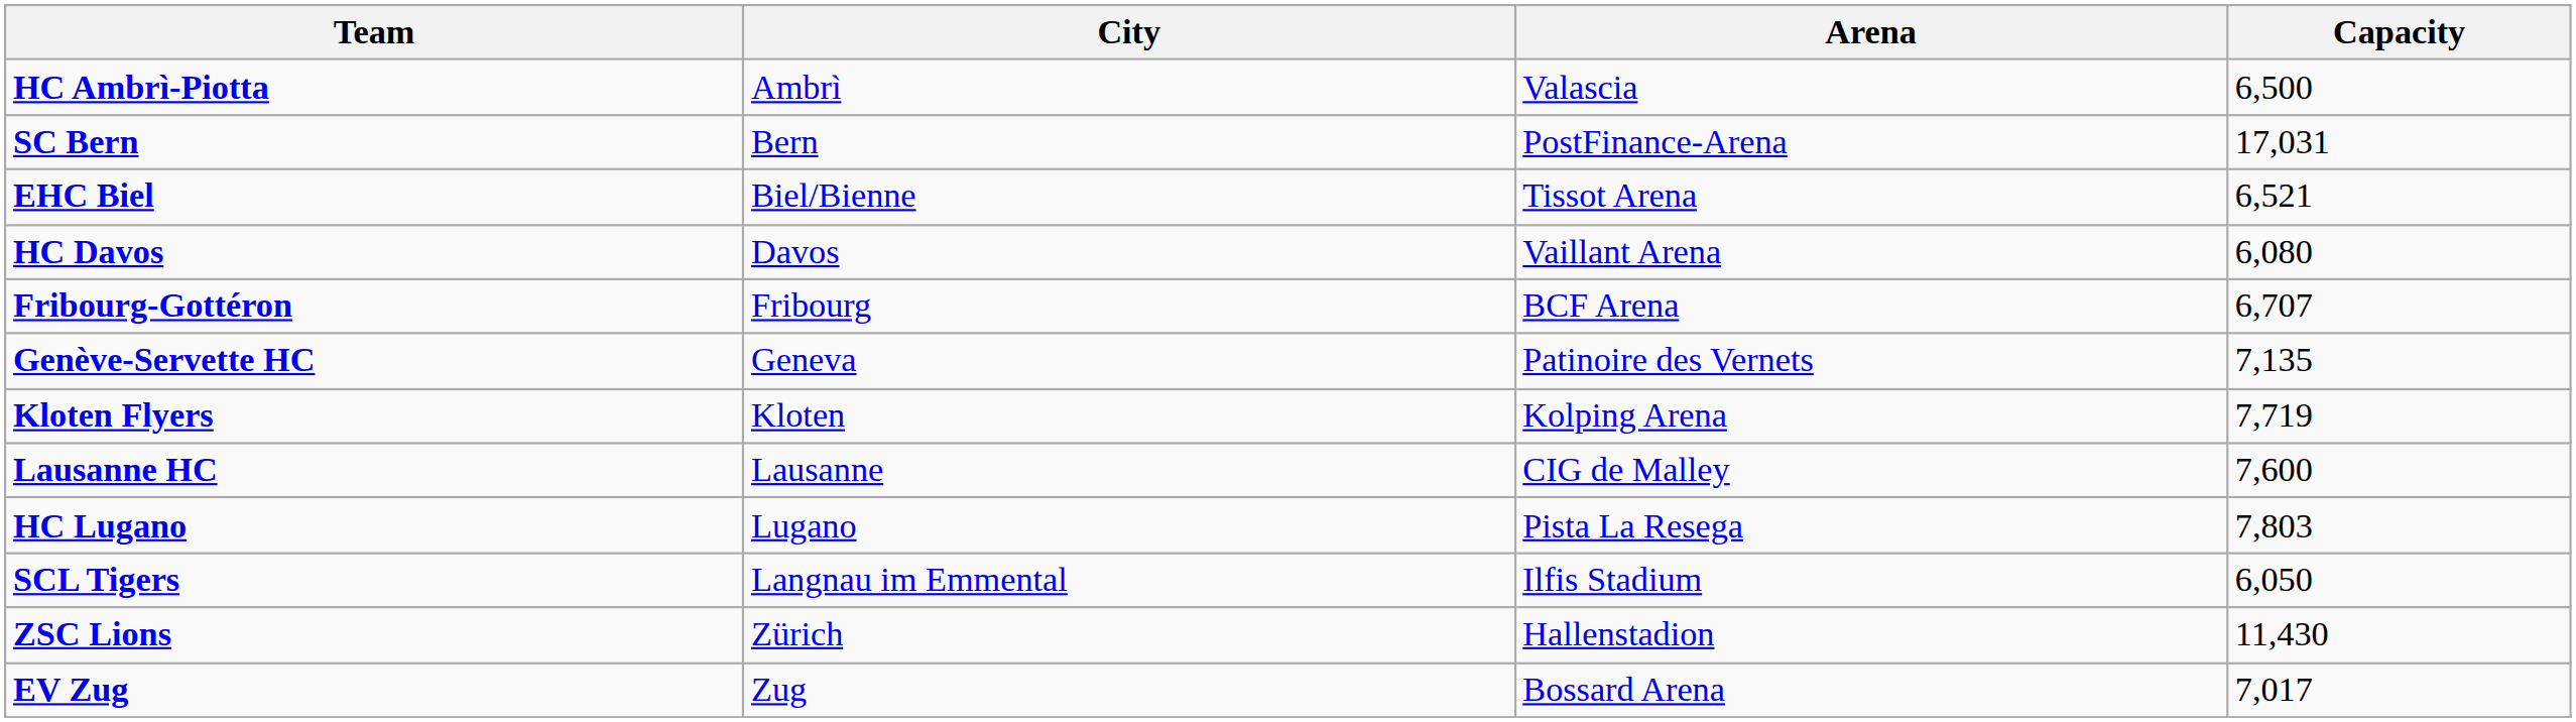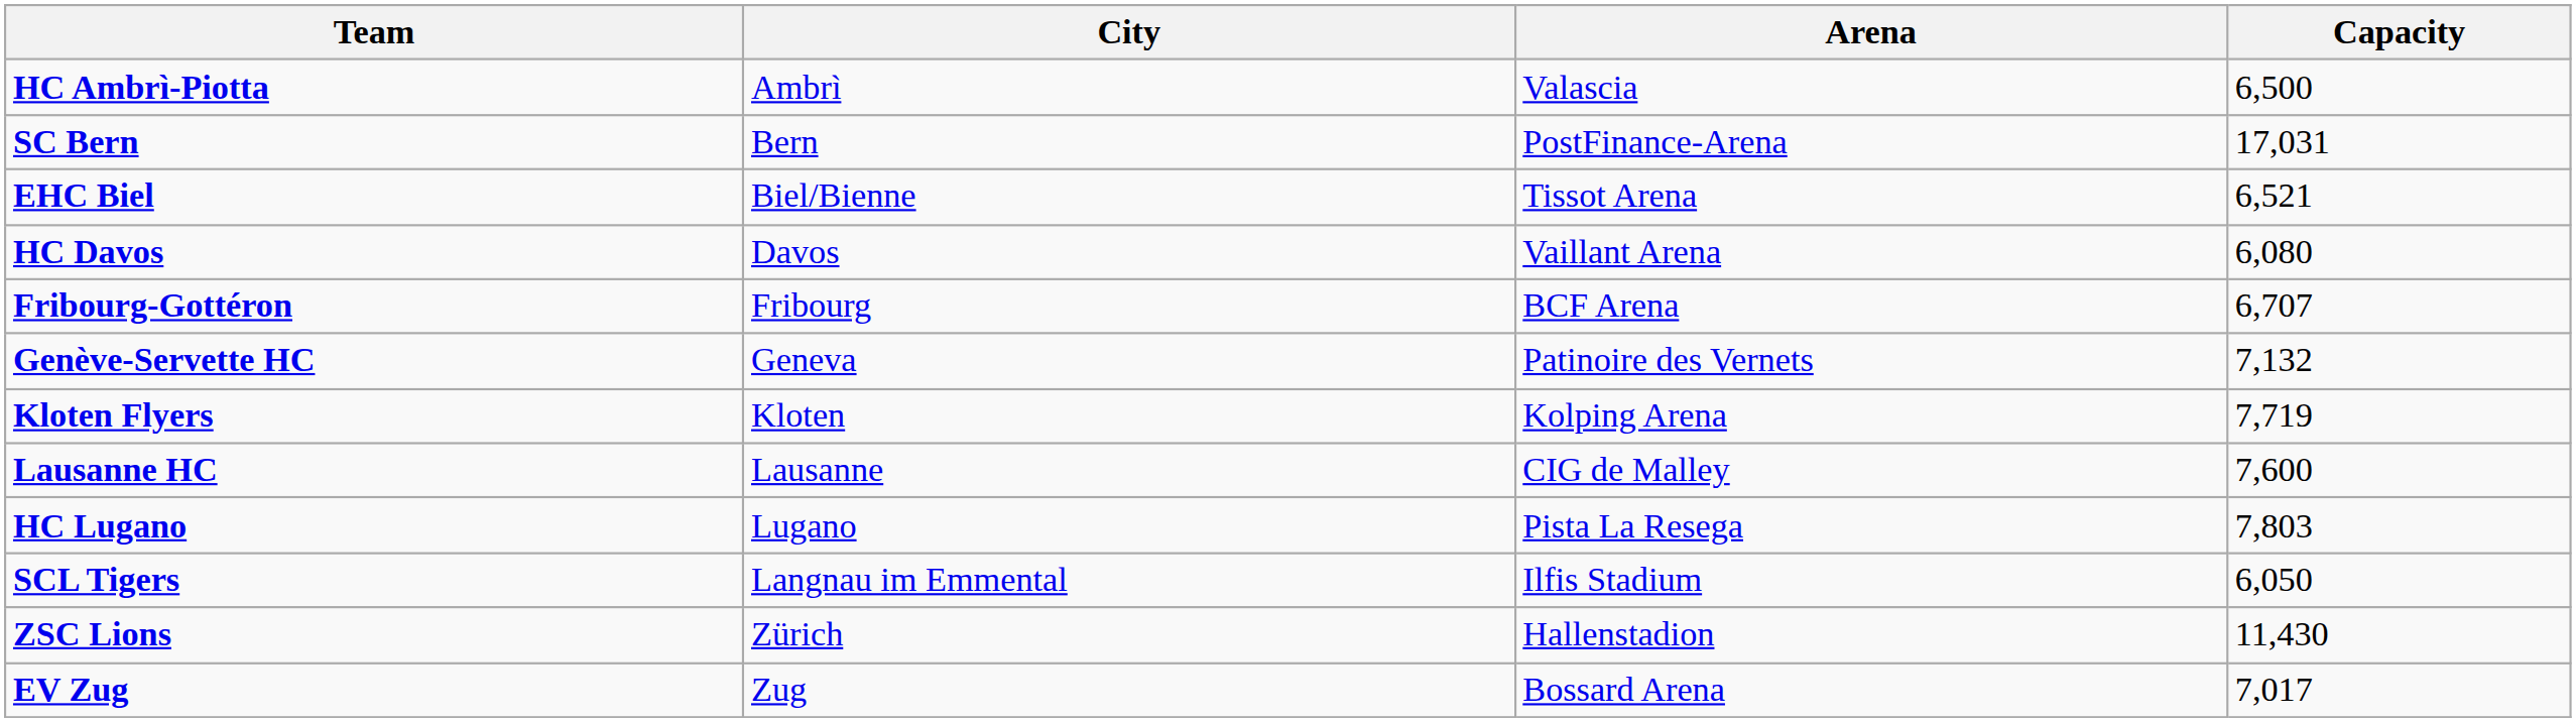 <table class="wikitable" style="text-align:left" width=60%>
 <tr>
 <th>Team</th>
 <th>City</th>
 <th>Arena</th>
 <th>Capacity</th>
 </tr>
 <tr>
 <td><strong><a href='#'>HC Ambrì-Piotta</a></strong></td>
 <td><a href='#'>Ambrì</a></td>
 <td><a href='#'>Valascia</a></td>
 <td>6,500</td>
 </tr>
 <tr>
 <td><strong><a href='#'>SC Bern</a></strong></td>
 <td><a href='#'>Bern</a></td>
 <td><a href='#'>PostFinance-Arena</a></td>
 <td>17,031</td>
 </tr>
 <tr>
 <td><strong><a href='#'>EHC Biel</a></strong></td>
 <td><a href='#'>Biel/Bienne</a></td>
 <td><a href='#'>Tissot Arena</a></td>
 <td>6,521</td>
 </tr>
 <tr>
 <td><strong><a href='#'>HC Davos</a></strong></td>
 <td><a href='#'>Davos</a></td>
 <td><a href='#'>Vaillant Arena</a></td>
 <td>6,080</td>
 </tr>
 <tr>
 <td><strong><a href='#'>Fribourg-Gottéron</a></strong></td>
 <td><a href='#'>Fribourg</a></td>
 <td><a href='#'>BCF Arena</a></td>
 <td>6,707</td>
 </tr>
 <tr>
 <td><strong><a href='#'>Genève-Servette HC</a></strong></td>
 <td><a href='#'>Geneva</a></td>
 <td><a href='#'>Patinoire des Vernets</a></td>
-<td>7,135</td>
+<td>7,132</td>
 </tr>
 <tr>
 <td><strong><a href='#'>Kloten Flyers</a></strong></td>
 <td><a href='#'>Kloten</a></td>
 <td><a href='#'>Kolping Arena</a></td>
 <td>7,719</td>
 </tr>
 <tr>
 <td><strong><a href='#'>Lausanne HC</a></strong></td>
 <td><a href='#'>Lausanne</a></td>
 <td><a href='#'>CIG de Malley</a></td>
 <td>7,600</td>
 </tr>
 <tr>
 <td><strong><a href='#'>HC Lugano</a></strong></td>
 <td><a href='#'>Lugano</a></td>
 <td><a href='#'>Pista La Resega</a></td>
 <td>7,803</td>
 </tr>
 <tr>
 <td><strong><a href='#'>SCL Tigers</a></strong></td>
 <td><a href='#'>Langnau im Emmental</a></td>
 <td><a href='#'>Ilfis Stadium</a></td>
 <td>6,050</td>
 </tr>
 <tr>
 <td><strong><a href='#'>ZSC Lions</a></strong></td>
 <td><a href='#'>Zürich</a></td>
 <td><a href='#'>Hallenstadion</a></td>
 <td>11,430</td>
 </tr>
 <tr>
 <td><strong><a href='#'>EV Zug</a></strong></td>
 <td><a href='#'>Zug</a></td>
 <td><a href='#'>Bossard Arena</a></td>
 <td>7,017</td>
 </tr>
 </table>
